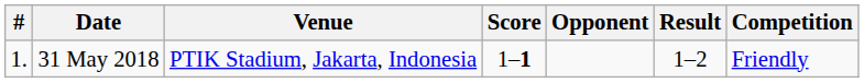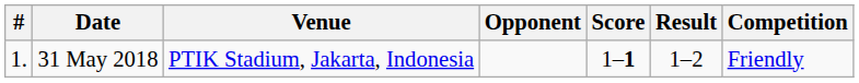 <table class="wikitable collapsible collapsed">
 <tr>
 <th>#</th>
 <th>Date</th>
 <th>Venue</th>
+<th>Opponent</th>
 <th>Score</th>
-<th>Opponent</th>
 <th>Result</th>
 <th>Competition</th>
 </tr>
 <tr>
 <td>1.</td>
 <td>31 May 2018</td>
 <td><a href='#'>PTIK Stadium</a>, <a href='#'>Jakarta</a>, <a href='#'>Indonesia</a></td>
+<td></td>
 <td align=center>1–<strong>1</strong></td>
-<td></td>
 <td align=center>1–2</td>
 <td><a href='#'>Friendly</a></td>
 </tr>
 </table>
